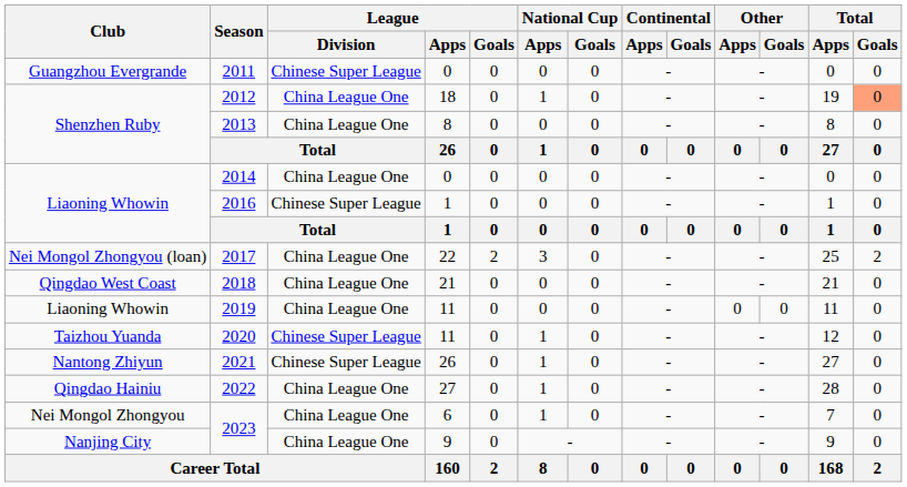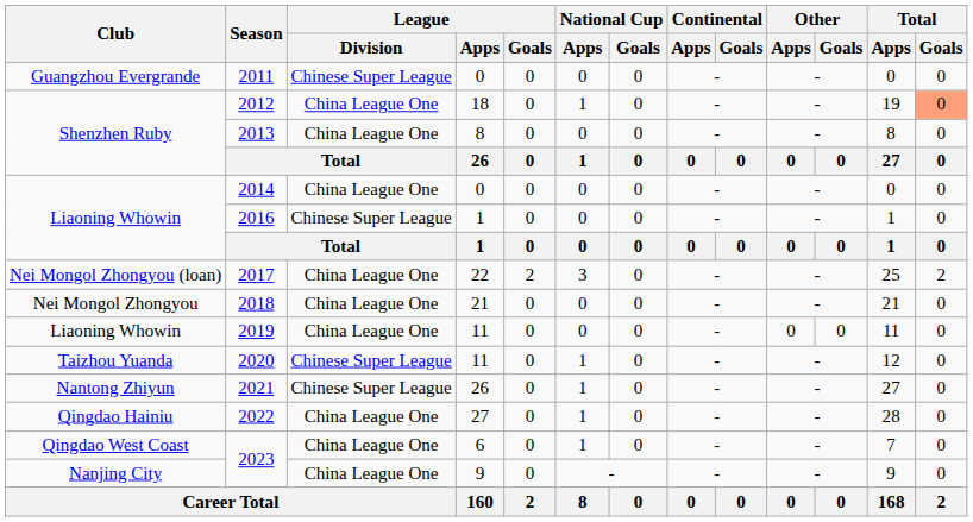 <table class="wikitable" style="text-align: center">
 <tr>
 <th rowspan="2">Club</th>
 <th rowspan="2">Season</th>
 <th colspan="3">League</th>
 <th colspan="2">National Cup</th>
 <th colspan="2">Continental</th>
 <th colspan="2">Other</th>
 <th colspan="2">Total</th>
 </tr>
 <tr>
 <th>Division</th>
 <th>Apps</th>
 <th>Goals</th>
 <th>Apps</th>
 <th>Goals</th>
 <th>Apps</th>
 <th>Goals</th>
 <th>Apps</th>
 <th>Goals</th>
 <th>Apps</th>
 <th>Goals</th>
 </tr>
 <tr>
 <td><a href='#'>Guangzhou Evergrande</a></td>
 <td><a href='#'>2011</a></td>
 <td><a href='#'>Chinese Super League</a></td>
 <td>0</td>
 <td>0</td>
 <td>0</td>
 <td>0</td>
 <td colspan="2">-</td>
 <td colspan="2">-</td>
 <td>0</td>
 <td>0</td>
 </tr>
 <tr>
 <td rowspan=3><a href='#'>Shenzhen Ruby</a></td>
 <td><a href='#'>2012</a></td>
 <td><a href='#'>China League One</a></td>
 <td>18</td>
 <td>0</td>
 <td>1</td>
 <td>0</td>
 <td colspan="2">-</td>
 <td colspan="2">-</td>
 <td>19</td>
 <td style="background: lightsalmon;">0</td>
 </tr>
 <tr>
 <td><a href='#'>2013</a></td>
 <td>China League One</td>
 <td>8</td>
 <td>0</td>
 <td>0</td>
 <td>0</td>
 <td colspan="2">-</td>
 <td colspan="2">-</td>
 <td>8</td>
 <td>0</td>
 </tr>
 <tr>
 <th colspan=2>Total</th>
 <th>26</th>
 <th>0</th>
 <th>1</th>
 <th>0</th>
 <th>0</th>
 <th>0</th>
 <th>0</th>
 <th>0</th>
 <th>27</th>
 <th>0</th>
 </tr>
 <tr>
 <td rowspan=3><a href='#'>Liaoning Whowin</a></td>
 <td><a href='#'>2014</a></td>
 <td>China League One</td>
 <td>0</td>
 <td>0</td>
 <td>0</td>
 <td>0</td>
 <td colspan="2">-</td>
 <td colspan="2">-</td>
 <td>0</td>
 <td>0</td>
 </tr>
 <tr>
 <td><a href='#'>2016</a></td>
 <td>Chinese Super League</td>
 <td>1</td>
 <td>0</td>
 <td>0</td>
 <td>0</td>
 <td colspan="2">-</td>
 <td colspan="2">-</td>
 <td>1</td>
 <td>0</td>
 </tr>
 <tr>
 <th colspan=2>Total</th>
 <th>1</th>
 <th>0</th>
 <th>0</th>
 <th>0</th>
 <th>0</th>
 <th>0</th>
 <th>0</th>
 <th>0</th>
 <th>1</th>
 <th>0</th>
 </tr>
 <tr>
 <td><a href='#'>Nei Mongol Zhongyou</a> (loan)</td>
 <td><a href='#'>2017</a></td>
 <td>China League One</td>
 <td>22</td>
 <td>2</td>
 <td>3</td>
 <td>0</td>
 <td colspan="2">-</td>
 <td colspan="2">-</td>
 <td>25</td>
 <td>2</td>
 </tr>
 <tr>
-<td><a href='#'>Qingdao West Coast</a></td>
+<td>Nei Mongol Zhongyou</td>
 <td><a href='#'>2018</a></td>
 <td>China League One</td>
 <td>21</td>
 <td>0</td>
 <td>0</td>
 <td>0</td>
 <td colspan="2">-</td>
 <td colspan="2">-</td>
 <td>21</td>
 <td>0</td>
 </tr>
 <tr>
 <td>Liaoning Whowin</td>
 <td><a href='#'>2019</a></td>
 <td>China League One</td>
 <td>11</td>
 <td>0</td>
 <td>0</td>
 <td>0</td>
 <td colspan="2">-</td>
 <td>0</td>
 <td>0</td>
 <td>11</td>
 <td>0</td>
 </tr>
 <tr>
 <td><a href='#'>Taizhou Yuanda</a></td>
 <td><a href='#'>2020</a></td>
 <td><a href='#'>Chinese Super League</a></td>
 <td>11</td>
 <td>0</td>
 <td>1</td>
 <td>0</td>
 <td colspan="2">-</td>
 <td colspan="2">-</td>
 <td>12</td>
 <td>0</td>
 </tr>
 <tr>
 <td><a href='#'>Nantong Zhiyun</a></td>
 <td><a href='#'>2021</a></td>
 <td>Chinese Super League</td>
 <td>26</td>
 <td>0</td>
 <td>1</td>
 <td>0</td>
 <td colspan="2">-</td>
 <td colspan="2">-</td>
 <td>27</td>
 <td>0</td>
 </tr>
 <tr>
 <td><a href='#'>Qingdao Hainiu</a></td>
 <td><a href='#'>2022</a></td>
 <td>China League One</td>
 <td>27</td>
 <td>0</td>
 <td>1</td>
 <td>0</td>
 <td colspan="2">-</td>
 <td colspan="2">-</td>
 <td>28</td>
 <td>0</td>
 </tr>
 <tr>
-<td>Nei Mongol Zhongyou</td>
+<td><a href='#'>Qingdao West Coast</a></td>
 <td rowspan=2><a href='#'>2023</a></td>
 <td>China League One</td>
 <td>6</td>
 <td>0</td>
 <td>1</td>
 <td>0</td>
 <td colspan="2">-</td>
 <td colspan="2">-</td>
 <td>7</td>
 <td>0</td>
 </tr>
 <tr>
 <td><a href='#'>Nanjing City</a></td>
 <td>China League One</td>
 <td>9</td>
 <td>0</td>
 <td colspan="2">-</td>
 <td colspan="2">-</td>
 <td colspan="2">-</td>
 <td>9</td>
 <td>0</td>
 </tr>
 <tr>
 <th colspan=3>Career Total</th>
 <th>160</th>
 <th>2</th>
 <th>8</th>
 <th>0</th>
 <th>0</th>
 <th>0</th>
 <th>0</th>
 <th>0</th>
 <th>168</th>
 <th>2</th>
 </tr>
 </table>
